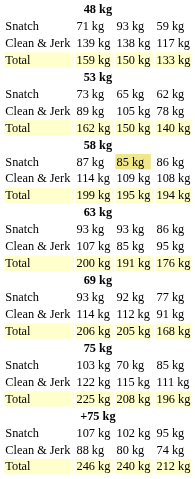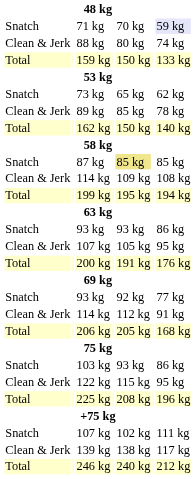 <table>
 <tr>
 <th colspan=7>48 kg</th>
 </tr>
 <tr>
 <td>Snatch</td>
 <td></td>
 <td>71 kg</td>
 <td></td>
-<td>93 kg</td>
+<td>70 kg</td>
 <td></td>
-<td>59 kg</td>
+<td style="background: lavender;">59 kg</td>
 </tr>
 <tr>
 <td>Clean & Jerk</td>
 <td></td>
-<td>139 kg</td>
+<td>88 kg</td>
 <td></td>
-<td>138 kg</td>
+<td>80 kg</td>
 <td></td>
-<td>117 kg</td>
+<td>74 kg</td>
 </tr>
 <tr bgcolor=ffffcc>
 <td>Total</td>
 <td></td>
 <td>159 kg</td>
 <td></td>
 <td>150 kg</td>
 <td></td>
 <td>133 kg</td>
 </tr>
 <tr>
 <th colspan=7>53 kg</th>
 </tr>
 <tr>
 <td>Snatch</td>
 <td></td>
 <td>73 kg</td>
 <td></td>
 <td>65 kg</td>
 <td></td>
 <td>62 kg</td>
 </tr>
 <tr>
 <td>Clean & Jerk</td>
 <td></td>
 <td>89 kg</td>
 <td></td>
-<td>105 kg</td>
+<td>85 kg</td>
 <td></td>
 <td>78 kg</td>
 </tr>
 <tr bgcolor=ffffcc>
 <td>Total</td>
 <td></td>
 <td>162 kg</td>
 <td></td>
 <td>150 kg</td>
 <td></td>
 <td>140 kg</td>
 </tr>
 <tr>
 <th colspan=7>58 kg</th>
 </tr>
 <tr>
 <td>Snatch</td>
 <td></td>
 <td>87 kg</td>
 <td></td>
 <td style="background: khaki;">85 kg</td>
 <td></td>
-<td>86 kg</td>
+<td>85 kg</td>
 </tr>
 <tr>
 <td>Clean & Jerk</td>
 <td></td>
 <td>114 kg</td>
 <td></td>
 <td>109 kg</td>
 <td></td>
 <td>108 kg</td>
 </tr>
 <tr bgcolor=ffffcc>
 <td>Total</td>
 <td></td>
 <td>199 kg</td>
 <td></td>
 <td>195 kg</td>
 <td></td>
 <td>194 kg</td>
 </tr>
 <tr>
 <th colspan=7>63 kg</th>
 </tr>
 <tr>
 <td>Snatch</td>
 <td></td>
 <td>93 kg</td>
 <td></td>
 <td>93 kg</td>
 <td></td>
 <td>86 kg</td>
 </tr>
 <tr>
 <td>Clean & Jerk</td>
 <td></td>
 <td>107 kg</td>
 <td></td>
-<td>85 kg</td>
+<td>105 kg</td>
 <td></td>
 <td>95 kg</td>
 </tr>
 <tr bgcolor=ffffcc>
 <td>Total</td>
 <td></td>
 <td>200 kg</td>
 <td></td>
 <td>191 kg</td>
 <td></td>
 <td>176 kg</td>
 </tr>
 <tr>
 <th colspan=7>69 kg</th>
 </tr>
 <tr>
 <td>Snatch</td>
 <td></td>
 <td>93 kg</td>
 <td></td>
 <td>92 kg</td>
 <td></td>
 <td>77 kg</td>
 </tr>
 <tr>
 <td>Clean & Jerk</td>
 <td></td>
 <td>114 kg</td>
 <td></td>
 <td>112 kg</td>
 <td></td>
 <td>91 kg</td>
 </tr>
 <tr bgcolor=ffffcc>
 <td>Total</td>
 <td></td>
 <td>206 kg</td>
 <td></td>
 <td>205 kg</td>
 <td></td>
 <td>168 kg</td>
 </tr>
 <tr>
 <th colspan=7>75 kg</th>
 </tr>
 <tr>
 <td>Snatch</td>
 <td></td>
 <td>103 kg</td>
 <td></td>
-<td>70 kg</td>
+<td>93 kg</td>
 <td></td>
-<td>85 kg</td>
+<td>86 kg</td>
 </tr>
 <tr>
 <td>Clean & Jerk</td>
 <td></td>
 <td>122 kg</td>
 <td></td>
 <td>115 kg</td>
 <td></td>
-<td>111 kg</td>
+<td>95 kg</td>
 </tr>
 <tr bgcolor=ffffcc>
 <td>Total</td>
 <td></td>
 <td>225 kg</td>
 <td></td>
 <td>208 kg</td>
 <td></td>
 <td>196 kg</td>
 </tr>
 <tr>
 <th colspan=7>+75 kg</th>
 </tr>
 <tr>
 <td>Snatch</td>
 <td></td>
 <td>107 kg</td>
 <td></td>
 <td>102 kg</td>
 <td></td>
-<td>95 kg</td>
+<td>111 kg</td>
 </tr>
 <tr>
 <td>Clean & Jerk</td>
 <td></td>
-<td>88 kg</td>
+<td>139 kg</td>
 <td></td>
-<td>80 kg</td>
+<td>138 kg</td>
 <td></td>
-<td>74 kg</td>
+<td>117 kg</td>
 </tr>
 <tr bgcolor=ffffcc>
 <td>Total</td>
 <td></td>
 <td>246 kg</td>
 <td></td>
 <td>240 kg</td>
 <td></td>
 <td>212 kg</td>
 </tr>
 </table>
